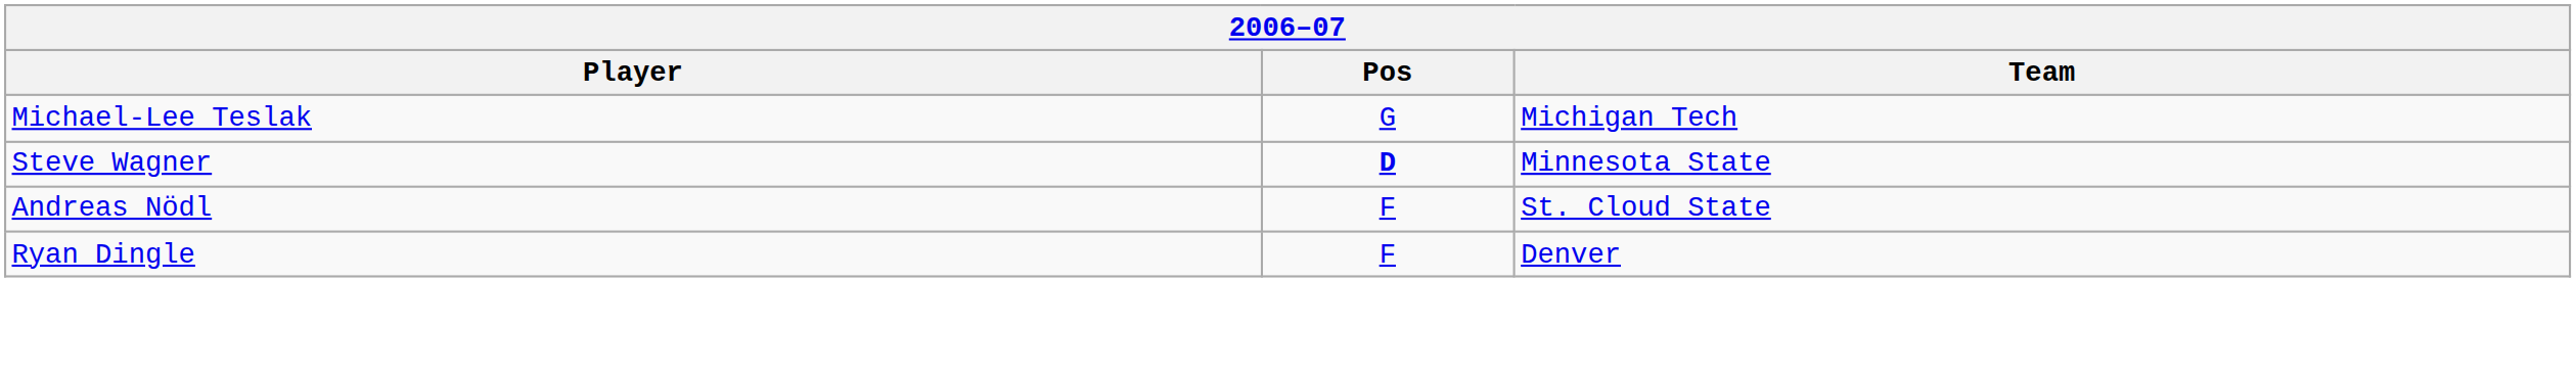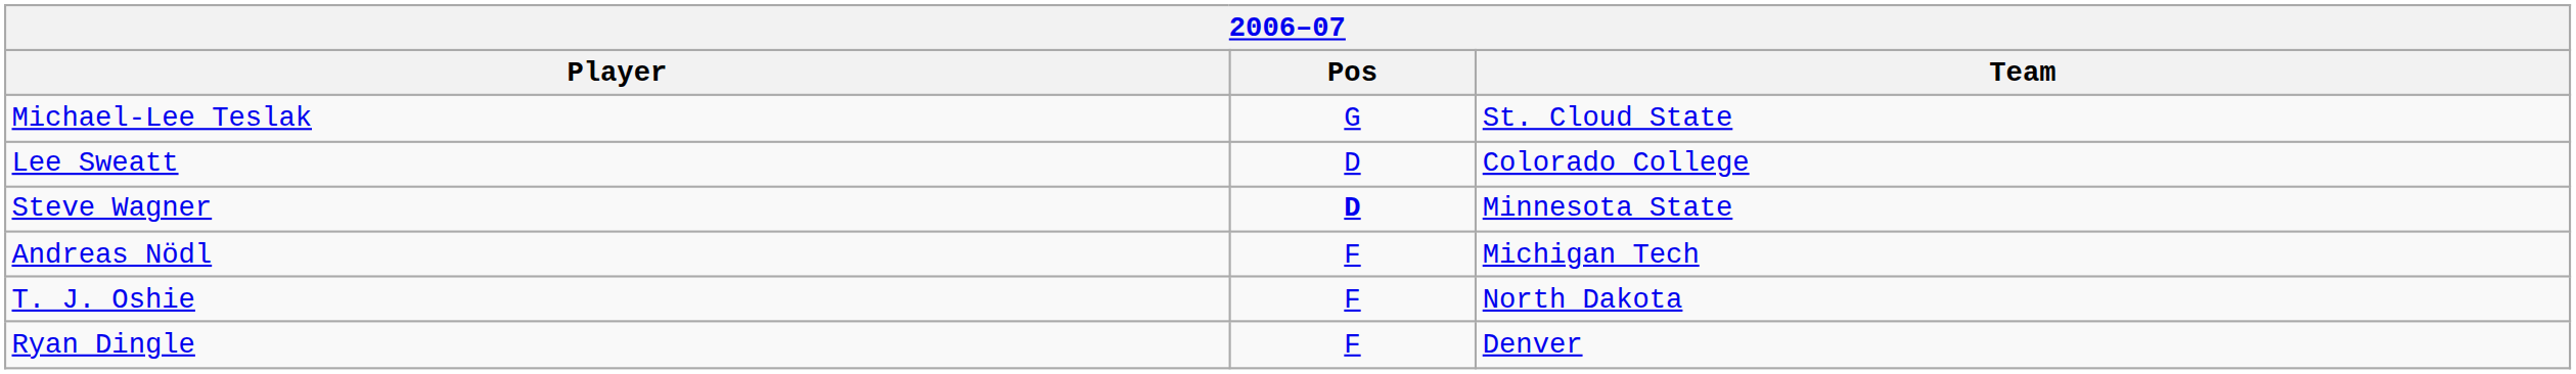 <table class="wikitable" width=95%>
 <tr>
 <th colspan=3><a href='#'>2006–07</a></th>
 </tr>
 <tr>
 <th>Player</th>
 <th>Pos</th>
 <th>Team</th>
 </tr>
 <tr>
 <td><a href='#'>Michael-Lee Teslak</a></td>
 <td align=center><a href='#'>G</a></td>
-<td><a href='#'>Michigan Tech</a></td>
+<td><a href='#'>St. Cloud State</a></td>
+</tr>
+<tr>
+<td><a href='#'>Lee Sweatt</a></td>
+<td align=center><a href='#'>D</a></td>
+<td><a href='#'>Colorado College</a></td>
 </tr>
 <tr>
 <td><a href='#'>Steve Wagner</a></td>
 <td align=center><strong><a href='#'>D</a></strong></td>
 <td><a href='#'>Minnesota State</a></td>
 </tr>
 <tr>
 <td><a href='#'>Andreas Nödl</a></td>
 <td align=center><a href='#'>F</a></td>
-<td><a href='#'>St. Cloud State</a></td>
+<td><a href='#'>Michigan Tech</a></td>
+</tr>
+<tr>
+<td><a href='#'>T. J. Oshie</a></td>
+<td align=center><a href='#'>F</a></td>
+<td><a href='#'>North Dakota</a></td>
 </tr>
 <tr>
 <td><a href='#'>Ryan Dingle</a></td>
 <td align=center><a href='#'>F</a></td>
 <td><a href='#'>Denver</a></td>
 </tr>
 </table>
